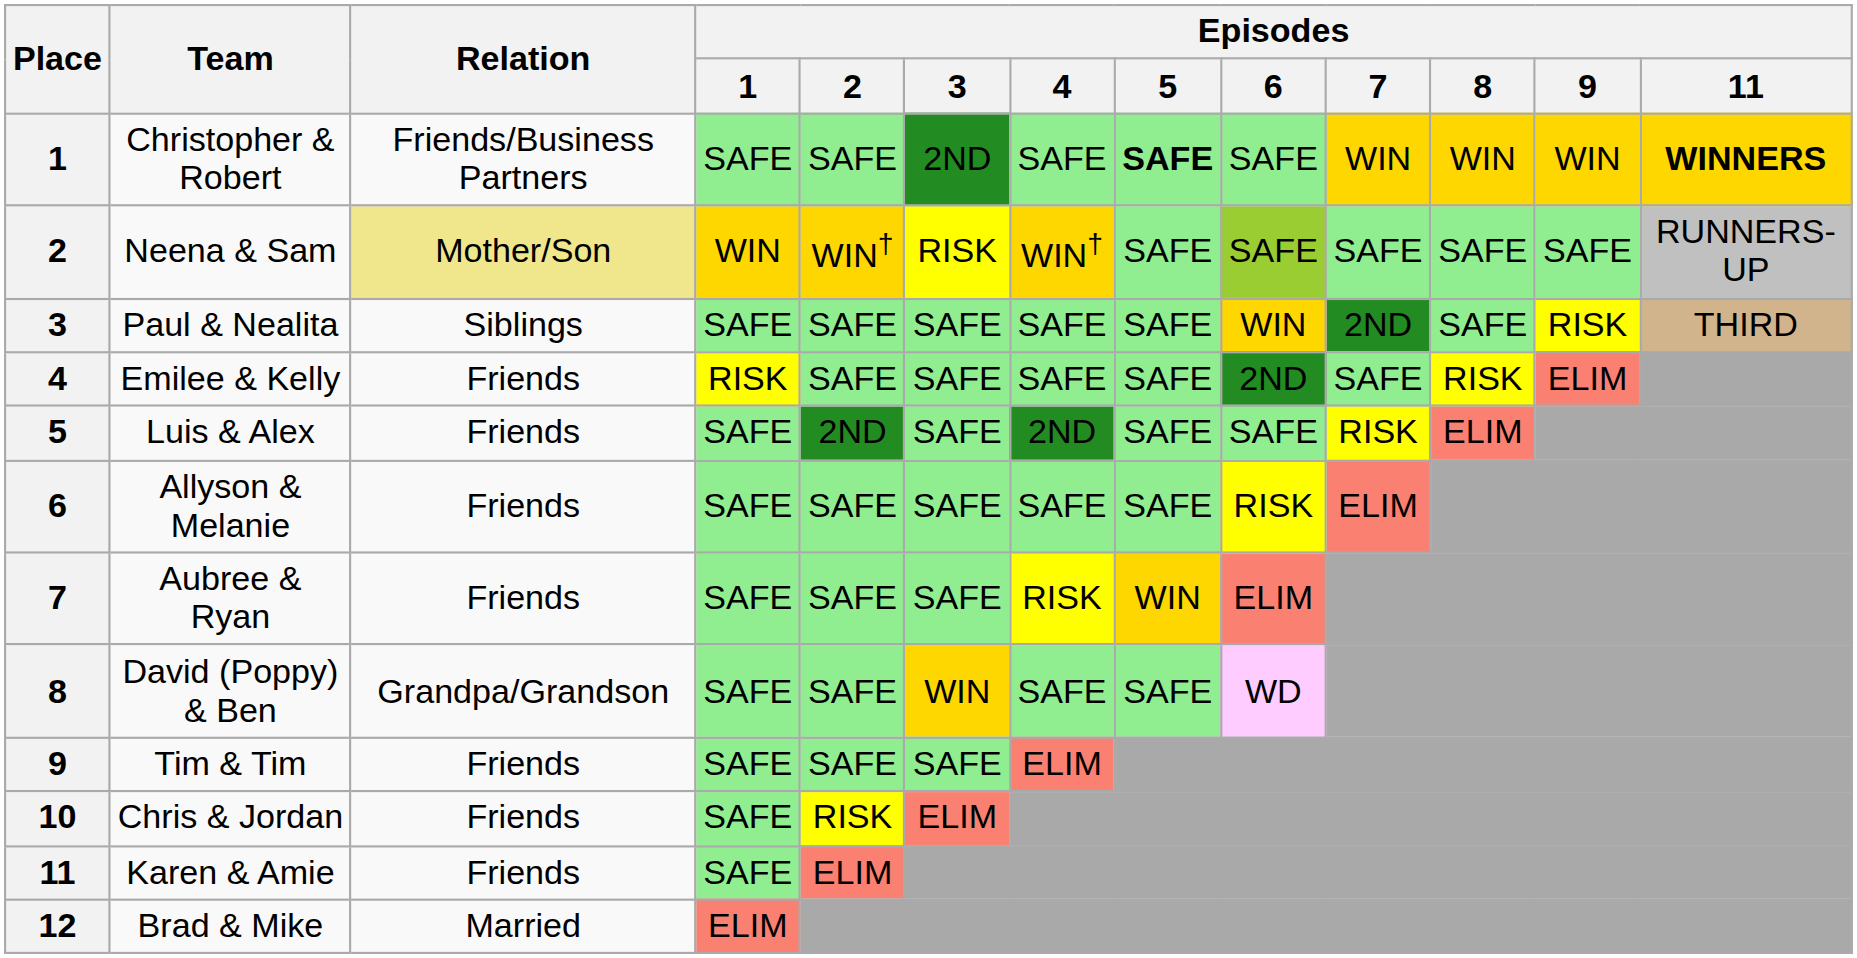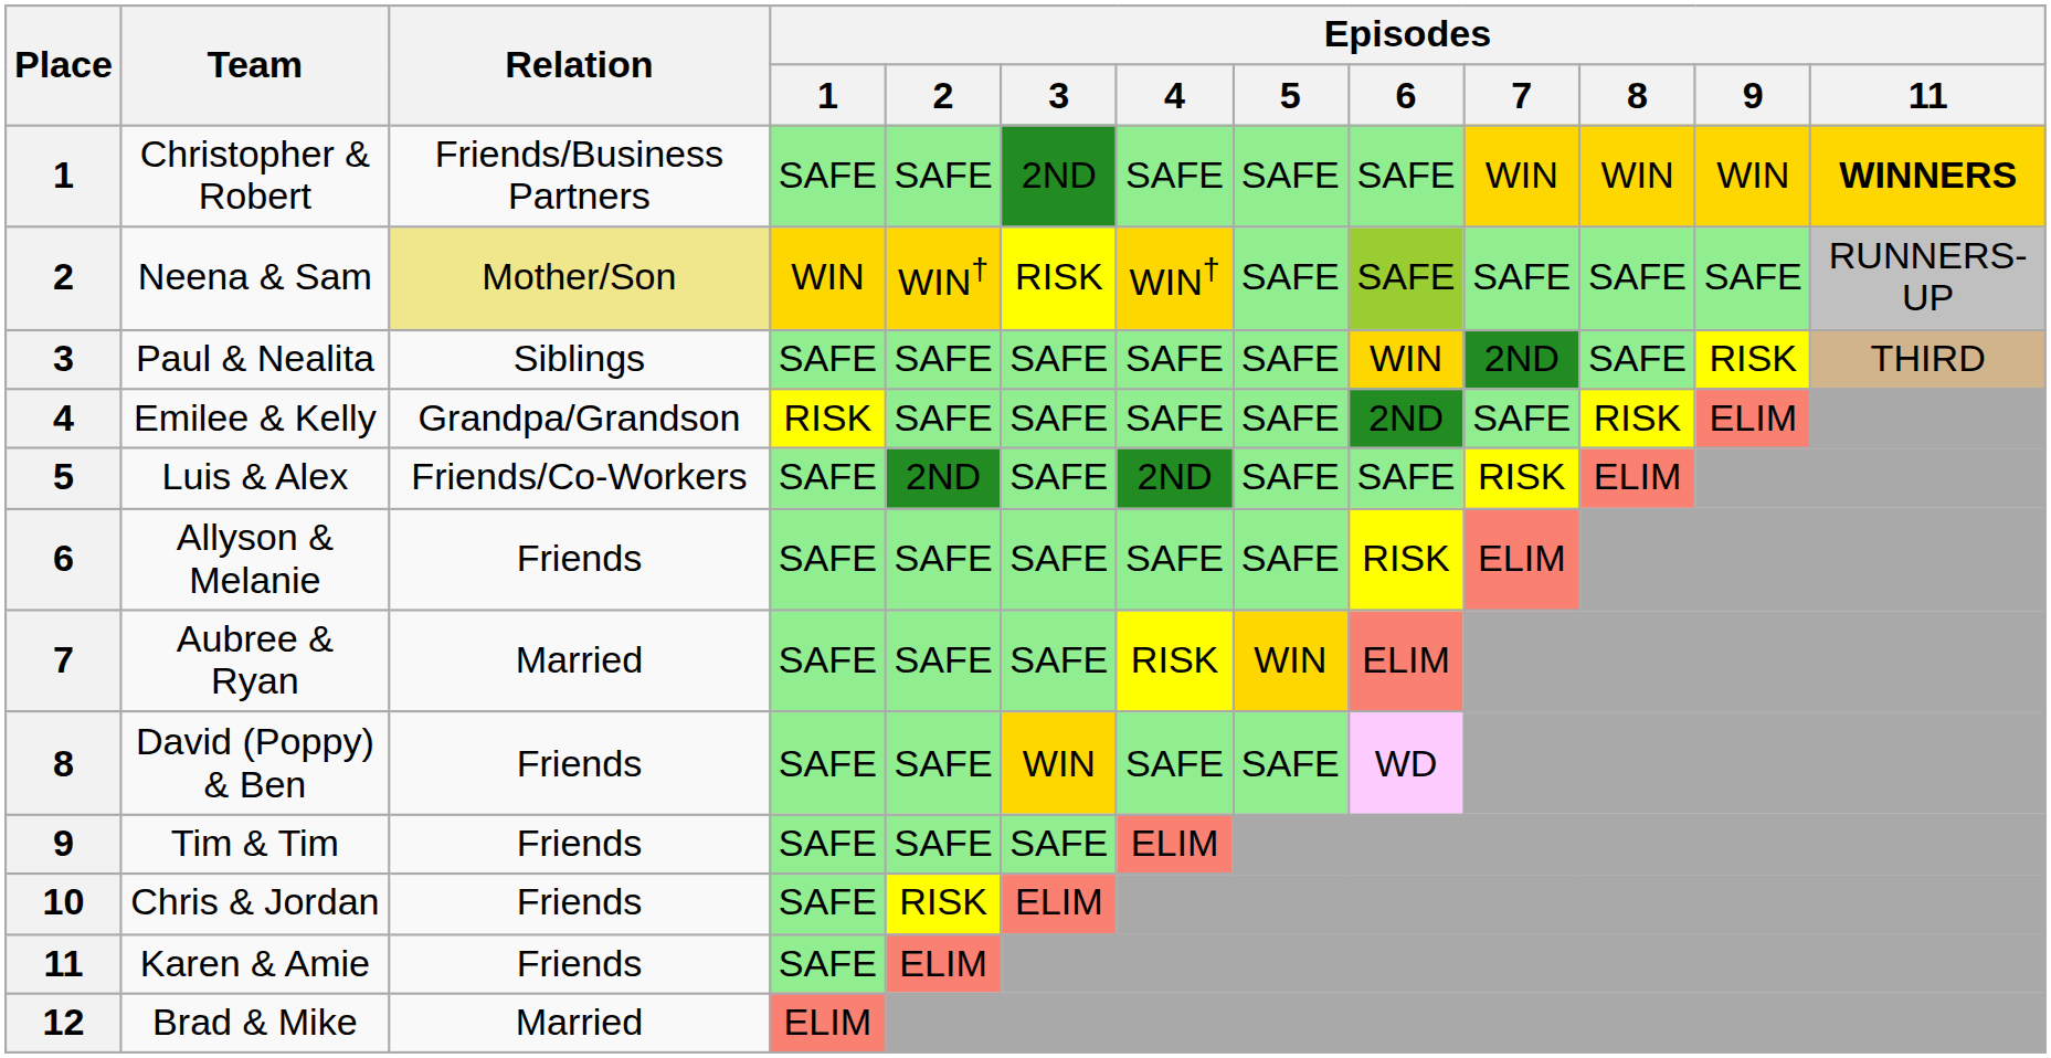 <table class="wikitable" style="text-align: center;">
 <tr>
 <th scope="col" rowspan="2">Place</th>
 <th scope="col" rowspan="2">Team</th>
 <th scope="col" rowspan="2">Relation</th>
 <th colspan="10">Episodes</th>
 </tr>
 <tr>
 <th>1</th>
 <th>2</th>
 <th>3</th>
 <th>4</th>
 <th>5</th>
 <th>6</th>
 <th>7</th>
 <th>8</th>
 <th>9</th>
 <th>11</th>
 </tr>
 <tr>
 <th scope="row">1</th>
 <td>Christopher & Robert</td>
 <td>Friends/Business Partners</td>
 <td style="background:lightgreen;">SAFE</td>
 <td style="background:lightgreen;">SAFE</td>
 <td style="background:forestgreen;">2ND</td>
 <td style="background:lightgreen;">SAFE</td>
-<td style="background:lightgreen;"><strong>SAFE</strong></td>
+<td style="background:lightgreen;">SAFE</td>
 <td style="background:lightgreen;">SAFE</td>
 <td style="background:gold;">WIN</td>
 <td style="background:gold;">WIN</td>
 <td style="background:gold;">WIN</td>
 <td style="background:gold;"><strong>WINNERS</strong></td>
 </tr>
 <tr>
 <th scope="row">2</th>
 <td>Neena & Sam</td>
 <td style="background: khaki;">Mother/Son</td>
 <td style="background:gold;">WIN</td>
 <td style="background:gold;">WIN<sup>†</sup></td>
 <td style="background:yellow;">RISK</td>
 <td style="background:gold;">WIN<sup>†</sup></td>
 <td style="background:lightgreen;">SAFE</td>
 <td style="background:yellowgreen;">SAFE</td>
 <td style="background:lightgreen;">SAFE</td>
 <td style="background:lightgreen;">SAFE</td>
 <td style="background:lightgreen;">SAFE</td>
 <td style="background:silver;">RUNNERS-UP</td>
 </tr>
 <tr>
 <th scope="row">3</th>
 <td>Paul & Nealita</td>
 <td>Siblings</td>
 <td style="background:lightgreen;">SAFE</td>
 <td style="background:lightgreen;">SAFE</td>
 <td style="background:lightgreen;">SAFE</td>
 <td style="background:lightgreen;">SAFE</td>
 <td style="background:lightgreen;">SAFE</td>
 <td style="background:gold;">WIN</td>
 <td style="background:forestgreen;">2ND</td>
 <td style="background:lightgreen;">SAFE</td>
 <td style="background:yellow;">RISK</td>
 <td style="background:tan;">THIRD</td>
 </tr>
 <tr>
 <th scope="row">4</th>
 <td>Emilee & Kelly</td>
-<td>Friends</td>
+<td>Grandpa/Grandson</td>
 <td style="background:yellow;">RISK</td>
 <td style="background:lightgreen;">SAFE</td>
 <td style="background:lightgreen;">SAFE</td>
 <td style="background:lightgreen;">SAFE</td>
 <td style="background:lightgreen;">SAFE</td>
 <td style="background:forestgreen;">2ND</td>
 <td style="background:lightgreen;">SAFE</td>
 <td style="background:yellow;">RISK</td>
 <td style="background:salmon;">ELIM</td>
 <td style="background:darkgrey;" colspan="1"></td>
 </tr>
 <tr>
 <th scope="row">5</th>
 <td>Luis & Alex</td>
-<td>Friends</td>
+<td>Friends/Co-Workers</td>
 <td style="background:lightgreen;">SAFE</td>
 <td style="background:forestgreen;">2ND</td>
 <td style="background:lightgreen;">SAFE</td>
 <td style="background:forestgreen;">2ND</td>
 <td style="background:lightgreen;">SAFE</td>
 <td style="background:lightgreen;">SAFE</td>
 <td style="background:yellow;">RISK</td>
 <td style="background:salmon;">ELIM</td>
 <td style="background:darkgrey;" colspan="2"></td>
 </tr>
 <tr>
 <th scope="row">6</th>
 <td>Allyson & Melanie</td>
 <td>Friends</td>
 <td style="background:lightgreen;">SAFE</td>
 <td style="background:lightgreen;">SAFE</td>
 <td style="background:lightgreen;">SAFE</td>
 <td style="background:lightgreen;">SAFE</td>
 <td style="background:lightgreen;">SAFE</td>
 <td style="background:yellow;">RISK</td>
 <td style="background:salmon;">ELIM</td>
 <td style="background:darkgrey;" colspan="3"></td>
 </tr>
 <tr>
 <th scope="row">7</th>
 <td>Aubree & Ryan</td>
-<td>Friends</td>
+<td>Married</td>
 <td style="background:lightgreen;">SAFE</td>
 <td style="background:lightgreen;">SAFE</td>
 <td style="background:lightgreen;">SAFE</td>
 <td style="background:yellow;">RISK</td>
 <td style="background:gold;">WIN</td>
 <td style="background:salmon;">ELIM</td>
 <td style="background:darkgrey;" colspan="4"></td>
 </tr>
 <tr>
 <th scope="row">8</th>
 <td>David (Poppy) & Ben</td>
-<td>Grandpa/Grandson</td>
+<td>Friends</td>
 <td style="background:lightgreen;">SAFE</td>
 <td style="background:lightgreen;">SAFE</td>
 <td style="background:gold;">WIN</td>
 <td style="background:lightgreen;">SAFE</td>
 <td style="background:lightgreen;">SAFE</td>
 <td bgcolor="#fcf">WD</td>
 <td style="background:darkgrey;" colspan="5"></td>
 </tr>
 <tr>
 <th scope="row">9</th>
 <td>Tim & Tim</td>
 <td>Friends</td>
 <td style="background:lightgreen;">SAFE</td>
 <td style="background:lightgreen;">SAFE</td>
 <td style="background:lightgreen;">SAFE</td>
 <td style="background:salmon;">ELIM</td>
 <td style="background:darkgrey;" colspan="6"></td>
 </tr>
 <tr>
 <th scope="row">10</th>
 <td>Chris & Jordan</td>
 <td>Friends</td>
 <td style="background:lightgreen;">SAFE</td>
 <td style="background:yellow;">RISK</td>
 <td style="background:salmon;">ELIM</td>
 <td style="background:darkgrey;" colspan="7"></td>
 </tr>
 <tr>
 <th scope="row">11</th>
 <td>Karen & Amie</td>
 <td>Friends</td>
 <td style="background:lightgreen;">SAFE</td>
 <td style="background:salmon;">ELIM</td>
 <td style="background:darkgrey;" colspan="8"></td>
 </tr>
 <tr>
 <th scope="row">12</th>
 <td>Brad & Mike</td>
 <td>Married</td>
 <td style="background:salmon;">ELIM</td>
 <td style="background:darkgrey;" colspan="9"></td>
 </tr>
 </table>
